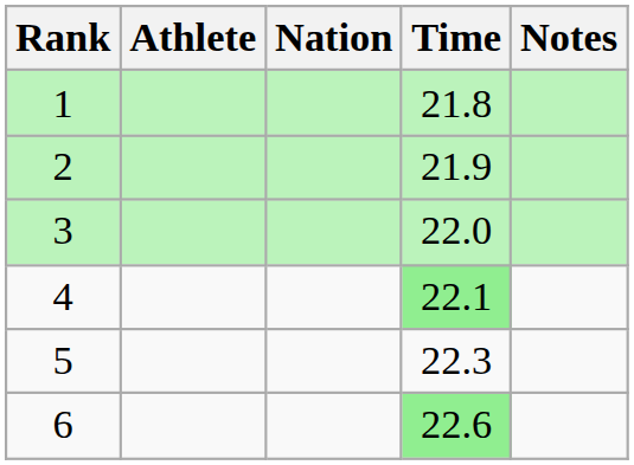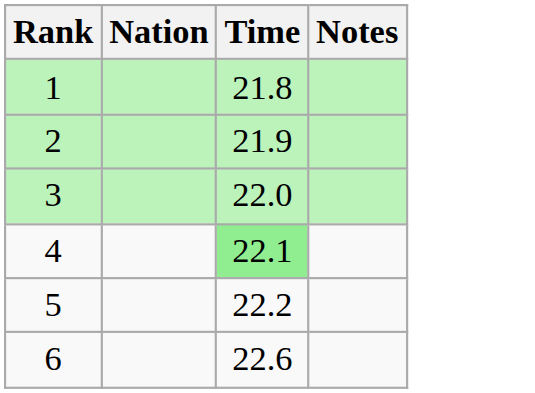 <table class="wikitable sortable" style="text-align:center">
 <tr>
 <th>Rank</th>
-<th>Athlete</th>
 <th>Nation</th>
 <th>Time</th>
 <th>Notes</th>
 </tr>
 <tr style="background:#bbf3bb;">
 <td>1</td>
 <td align=left></td>
-<td align=left></td>
 <td>21.8</td>
 <td></td>
 </tr>
 <tr style="background:#bbf3bb;">
 <td>2</td>
-<td align=left></td>
 <td align=left></td>
 <td>21.9</td>
 <td></td>
 </tr>
 <tr style="background:#bbf3bb;">
 <td>3</td>
 <td align=left></td>
-<td align=left></td>
 <td>22.0</td>
 <td></td>
 </tr>
 <tr>
 <td>4</td>
-<td align=left></td>
 <td align=left></td>
 <td style="background: lightgreen;">22.1</td>
 <td></td>
 </tr>
 <tr>
 <td>5</td>
 <td align=left></td>
-<td align=left></td>
-<td>22.3</td>
+<td>22.2</td>
 <td></td>
 </tr>
 <tr>
 <td>6</td>
 <td align=left></td>
-<td align=left></td>
-<td style="background: lightgreen;">22.6</td>
+<td>22.6</td>
 <td></td>
 </tr>
 </table>
